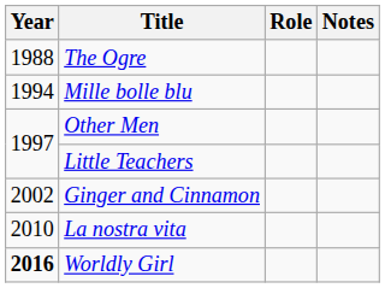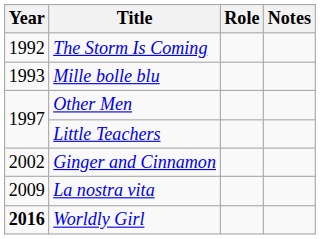 <table class="wikitable sortable">
 <tr>
 <th>Year</th>
 <th>Title</th>
 <th>Role</th>
 <th class="unsortable">Notes</th>
 </tr>
 <tr>
-<td>1988</td>
-<td><em><a href='#'>The Ogre</a></em></td>
+<td>1992</td>
+<td><em><a href='#'>The Storm Is Coming</a></em></td>
 <td></td>
 <td></td>
 </tr>
 <tr>
-<td>1994</td>
+<td>1993</td>
 <td><em><a href='#'>Mille bolle blu</a></em></td>
 <td></td>
 <td></td>
 </tr>
 <tr>
 <td rowspan=2>1997</td>
 <td><em><a href='#'>Other Men</a></em></td>
 <td></td>
 <td></td>
 </tr>
 <tr>
 <td><em><a href='#'>Little Teachers</a></em></td>
 <td></td>
 <td></td>
 </tr>
 <tr>
 <td>2002</td>
 <td><em><a href='#'>Ginger and Cinnamon</a></em></td>
 <td></td>
 <td></td>
 </tr>
 <tr>
-<td>2010</td>
+<td>2009</td>
 <td><em><a href='#'>La nostra vita</a></em></td>
 <td></td>
 <td></td>
 </tr>
 <tr>
 <td><strong>2016</strong></td>
 <td><em><a href='#'>Worldly Girl</a></em></td>
 <td></td>
 <td></td>
 </tr>
 </table>
